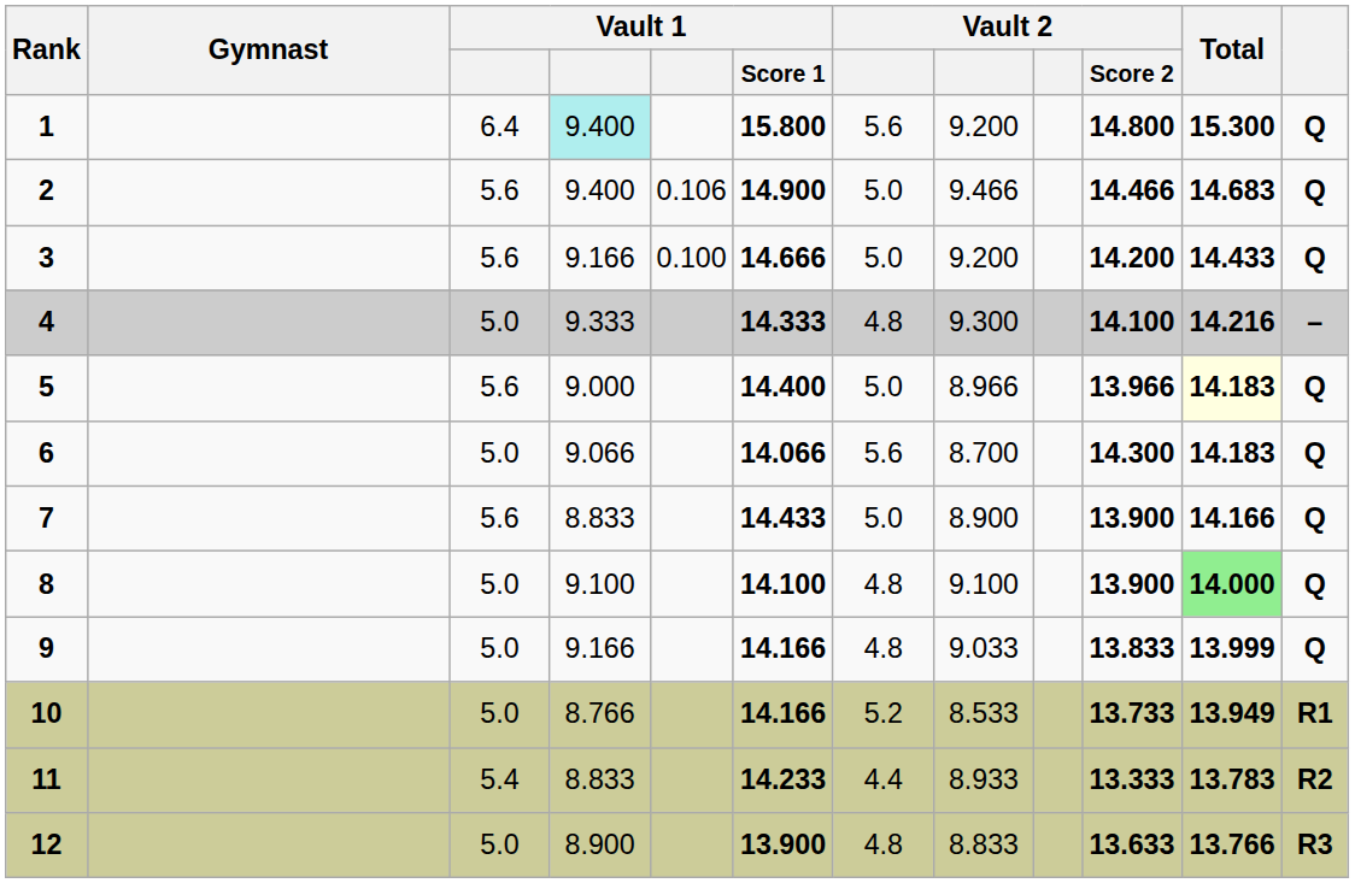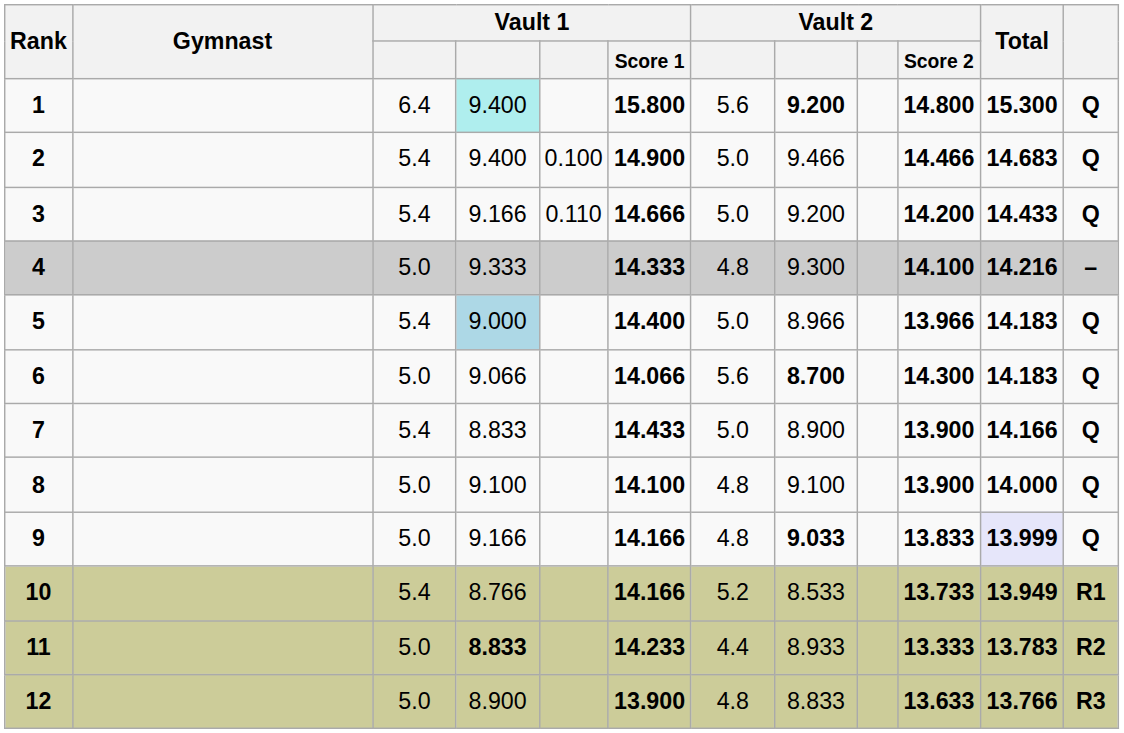 <table style="text-align:center;" class="wikitable sortable">
 <tr>
 <th style="width:15px;" rowspan="2">Rank</th>
 <th style="width:200px;" rowspan="2">Gymnast</th>
 <th colspan="4">Vault 1</th>
 <th colspan="4">Vault 2</th>
 <th style="width:50px;" rowspan="2">Total</th>
 <th style="width:30px;" rowspan="2"></th>
 </tr>
 <tr>
 <th style="width:50px;"><small></small></th>
 <th style="width:50px;"><small></small></th>
 <th style="width:20px;"><small></small></th>
 <th style="width:50px;"><small>Score 1</small></th>
 <th style="width:50px;"><small></small></th>
 <th style="width:50px;"><small></small></th>
 <th style="width:20px;"><small></small></th>
 <th style="width:50px;"><small>Score 2</small></th>
 </tr>
 <tr>
 <td scope="row" style="text-align:center"><strong>1</strong></td>
 <td style="height:30px; text-align:left;"></td>
 <td>6.4</td>
 <td style="background: paleturquoise;">9.400</td>
 <td></td>
 <td><strong>15.800</strong></td>
 <td>5.6</td>
-<td>9.200</td>
+<td><strong>9.200</strong></td>
 <td></td>
 <td><strong>14.800</strong></td>
 <td><strong>15.300</strong></td>
 <td><strong>Q</strong></td>
 </tr>
 <tr>
 <td scope="row" style="text-align:center"><strong>2</strong></td>
 <td style="height:30px; text-align:left;"></td>
-<td>5.6</td>
+<td>5.4</td>
 <td>9.400</td>
-<td>0.106</td>
+<td>0.100</td>
 <td><strong>14.900</strong></td>
 <td>5.0</td>
 <td>9.466</td>
 <td></td>
 <td><strong>14.466</strong></td>
 <td><strong>14.683</strong></td>
 <td><strong>Q</strong></td>
 </tr>
 <tr>
 <td scope="row" style="text-align:center"><strong>3</strong></td>
 <td style="height:30px; text-align:left;"></td>
-<td>5.6</td>
+<td>5.4</td>
 <td>9.166</td>
-<td>0.100</td>
+<td>0.110</td>
 <td><strong>14.666</strong></td>
 <td>5.0</td>
 <td>9.200</td>
 <td></td>
 <td><strong>14.200</strong></td>
 <td><strong>14.433</strong></td>
 <td><strong>Q</strong></td>
 </tr>
 <tr style="background:#cccccc;">
 <td scope="row" style="text-align:center"><strong>4</strong></td>
 <td style="height:30px; text-align:left;"></td>
 <td>5.0</td>
 <td>9.333</td>
 <td></td>
 <td><strong>14.333</strong></td>
 <td>4.8</td>
 <td>9.300</td>
 <td></td>
 <td><strong>14.100</strong></td>
 <td><strong>14.216</strong></td>
 <td><strong>–</strong></td>
 </tr>
 <tr>
 <td scope="row" style="text-align:center"><strong>5</strong></td>
 <td style="height:30px; text-align:left;"></td>
-<td>5.6</td>
-<td>9.000</td>
+<td>5.4</td>
+<td style="background: lightblue;">9.000</td>
 <td></td>
 <td><strong>14.400</strong></td>
 <td>5.0</td>
 <td>8.966</td>
 <td></td>
 <td><strong>13.966</strong></td>
-<td style="background: lightyellow;"><strong>14.183</strong></td>
+<td><strong>14.183</strong></td>
 <td><strong>Q</strong></td>
 </tr>
 <tr>
 <td scope="row" style="text-align:center"><strong>6</strong></td>
 <td style="height:30px; text-align:left;"></td>
 <td>5.0</td>
 <td>9.066</td>
 <td></td>
 <td><strong>14.066</strong></td>
 <td>5.6</td>
-<td>8.700</td>
+<td><strong>8.700</strong></td>
 <td></td>
 <td><strong>14.300</strong></td>
 <td><strong>14.183</strong></td>
 <td><strong>Q</strong></td>
 </tr>
 <tr>
 <td scope="row" style="text-align:center"><strong>7</strong></td>
 <td style="height:30px; text-align:left;"></td>
-<td>5.6</td>
+<td>5.4</td>
 <td>8.833</td>
 <td></td>
 <td><strong>14.433</strong></td>
 <td>5.0</td>
 <td>8.900</td>
 <td></td>
 <td><strong>13.900</strong></td>
 <td><strong>14.166</strong></td>
 <td><strong>Q</strong></td>
 </tr>
 <tr>
 <td scope="row" style="text-align:center"><strong>8</strong></td>
 <td style="height:30px; text-align:left;"></td>
 <td>5.0</td>
 <td>9.100</td>
 <td></td>
 <td><strong>14.100</strong></td>
 <td>4.8</td>
 <td>9.100</td>
 <td></td>
 <td><strong>13.900</strong></td>
-<td style="background: lightgreen;"><strong>14.000</strong></td>
+<td><strong>14.000</strong></td>
 <td><strong>Q</strong></td>
 </tr>
 <tr>
 <td scope="row" style="text-align:center"><strong>9</strong></td>
 <td style="height:30px; text-align:left;"></td>
 <td>5.0</td>
 <td>9.166</td>
 <td></td>
 <td><strong>14.166</strong></td>
 <td>4.8</td>
-<td>9.033</td>
+<td><strong>9.033</strong></td>
 <td></td>
 <td><strong>13.833</strong></td>
-<td><strong>13.999</strong></td>
+<td style="background: lavender;"><strong>13.999</strong></td>
 <td><strong>Q</strong></td>
 </tr>
 <tr style="background:#cccc99;">
 <td scope="row" style="text-align:center"><strong>10</strong></td>
 <td style="height:30px; text-align:left;"></td>
-<td>5.0</td>
+<td>5.4</td>
 <td>8.766</td>
 <td></td>
 <td><strong>14.166</strong></td>
 <td>5.2</td>
 <td>8.533</td>
 <td></td>
 <td><strong>13.733</strong></td>
 <td><strong>13.949</strong></td>
 <td><strong>R1</strong></td>
 </tr>
 <tr style="background:#cccc99;">
 <td scope="row" style="text-align:center"><strong>11</strong></td>
 <td style="height:30px; text-align:left;"></td>
-<td>5.4</td>
-<td>8.833</td>
+<td>5.0</td>
+<td><strong>8.833</strong></td>
 <td></td>
 <td><strong>14.233</strong></td>
 <td>4.4</td>
 <td>8.933</td>
 <td></td>
 <td><strong>13.333</strong></td>
 <td><strong>13.783</strong></td>
 <td><strong>R2</strong></td>
 </tr>
 <tr style="background:#cccc99;">
 <td scope="row" style="text-align:center"><strong>12</strong></td>
 <td style="height:30px; text-align:left;"></td>
 <td>5.0</td>
 <td>8.900</td>
 <td></td>
 <td><strong>13.900</strong></td>
 <td>4.8</td>
 <td>8.833</td>
 <td></td>
 <td><strong>13.633</strong></td>
 <td><strong>13.766</strong></td>
 <td><strong>R3</strong></td>
 </tr>
 </table>
